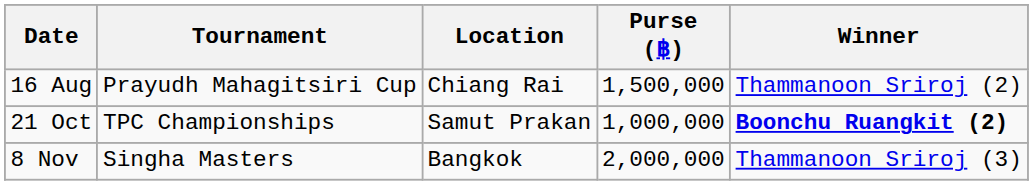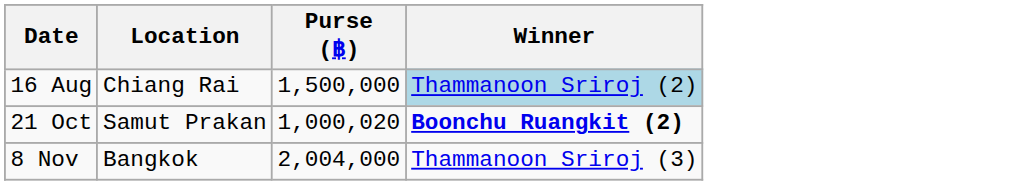 <table class="wikitable" style="font-size:95%">
 <tr>
 <th>Date</th>
-<th>Tournament</th>
 <th>Location</th>
 <th>Purse<br>(<a href='#'>฿</a>)</th>
 <th>Winner</th>
 </tr>
 <tr>
 <td>16 Aug</td>
-<td>Prayudh Mahagitsiri Cup</td>
 <td>Chiang Rai</td>
 <td align=right>1,500,000</td>
-<td> <a href='#'>Thammanoon Sriroj</a> (2)</td>
+<td style="background: lightblue;"> <a href='#'>Thammanoon Sriroj</a> (2)</td>
 </tr>
 <tr>
 <td>21 Oct</td>
-<td>TPC Championships</td>
 <td>Samut Prakan</td>
-<td align=right>1,000,000</td>
+<td align=right>1,000,020</td>
 <td><strong> <a href='#'>Boonchu Ruangkit</a> (2)</strong></td>
 </tr>
 <tr>
 <td>8 Nov</td>
-<td>Singha Masters</td>
 <td>Bangkok</td>
-<td align=right>2,000,000</td>
+<td align=right>2,004,000</td>
 <td> <a href='#'>Thammanoon Sriroj</a> (3)</td>
 </tr>
 </table>
